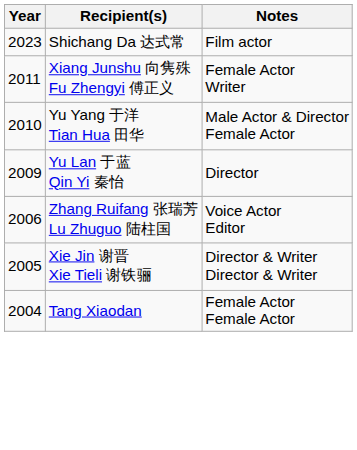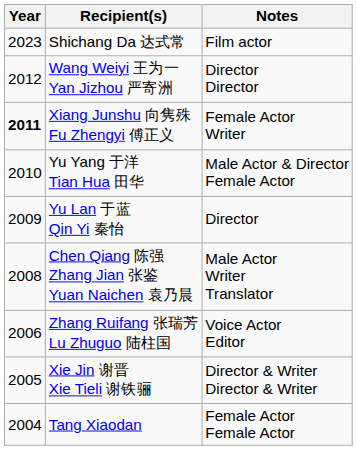 <table class="wikitable">
 <tr>
 <th>Year</th>
 <th>Recipient(s)</th>
 <th>Notes</th>
 </tr>
 <tr>
 <td>2023</td>
 <td>Shichang Da 达式常</td>
 <td>Film actor</td>
 </tr>
 <tr>
-<td>2011</td>
+<td>2012</td>
+<td><a href='#'>Wang Weiyi</a> 王为一<br> <a href='#'>Yan Jizhou</a> 严寄洲</td>
+<td>Director<br> Director</td>
+</tr>
+<tr>
+<td><strong>2011</strong></td>
 <td><a href='#'>Xiang Junshu</a> 向隽殊<br> <a href='#'>Fu Zhengyi</a> 傅正义</td>
 <td>Female Actor<br> Writer</td>
 </tr>
 <tr>
 <td>2010</td>
 <td>Yu Yang 于洋<br> <a href='#'>Tian Hua</a> 田华</td>
 <td>Male Actor & Director<br> Female Actor</td>
 </tr>
 <tr>
 <td>2009</td>
 <td><a href='#'>Yu Lan</a> 于蓝<br>  <a href='#'>Qin Yi</a> 秦怡</td>
 <td>Director</td>
+</tr>
+<tr>
+<td>2008</td>
+<td><a href='#'>Chen Qiang</a> 陈强<br>  <a href='#'>Zhang Jian</a> 张鉴<br> <a href='#'>Yuan Naichen</a> 袁乃晨</td>
+<td>Male Actor<br> Writer<br>Translator</td>
 </tr>
 <tr>
 <td>2006</td>
 <td><a href='#'>Zhang Ruifang</a> 张瑞芳<br> <a href='#'>Lu Zhuguo</a> 陆柱国</td>
 <td>Voice Actor<br> Editor</td>
 </tr>
 <tr>
 <td>2005</td>
 <td><a href='#'>Xie Jin</a> 谢晋<br>  <a href='#'>Xie Tieli</a> 谢铁骊</td>
 <td>Director & Writer<br> Director & Writer</td>
 </tr>
 <tr>
 <td>2004</td>
 <td><a href='#'>Tang Xiaodan</a></td>
 <td>Female Actor<br> Female Actor</td>
 </tr>
 </table>
